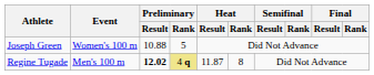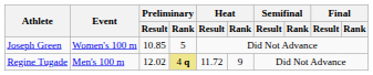 <table class="wikitable" style="font-size:90%">
 <tr>
 <th rowspan="2">Athlete</th>
 <th rowspan="2">Event</th>
 <th colspan="2">Preliminary</th>
 <th colspan="2">Heat</th>
 <th colspan="2">Semifinal</th>
 <th colspan="2">Final</th>
 </tr>
 <tr style="font-size:95%">
 <th>Result</th>
 <th>Rank</th>
 <th>Result</th>
 <th>Rank</th>
 <th>Result</th>
 <th>Rank</th>
 <th>Result</th>
 <th>Rank</th>
 </tr>
 <tr align=center>
 <td align=left><a href='#'>Joseph Green</a></td>
 <td align=left><a href='#'>Women's 100 m</a></td>
-<td>10.88 </td>
+<td>10.85 </td>
 <td>5</td>
 <td colspan=6>Did Not Advance</td>
 </tr>
 <tr align=center>
 <td align=left><a href='#'>Regine Tugade</a></td>
 <td align=left><a href='#'>Men's 100 m</a></td>
-<td><strong>12.02</strong></td>
+<td>12.02</td>
 <td style="background: khaki;">4 <strong>q</strong></td>
-<td>11.87</td>
-<td>8</td>
+<td>11.72</td>
+<td>9</td>
 <td colspan=4>Did Not Advance</td>
 </tr>
 </table>
